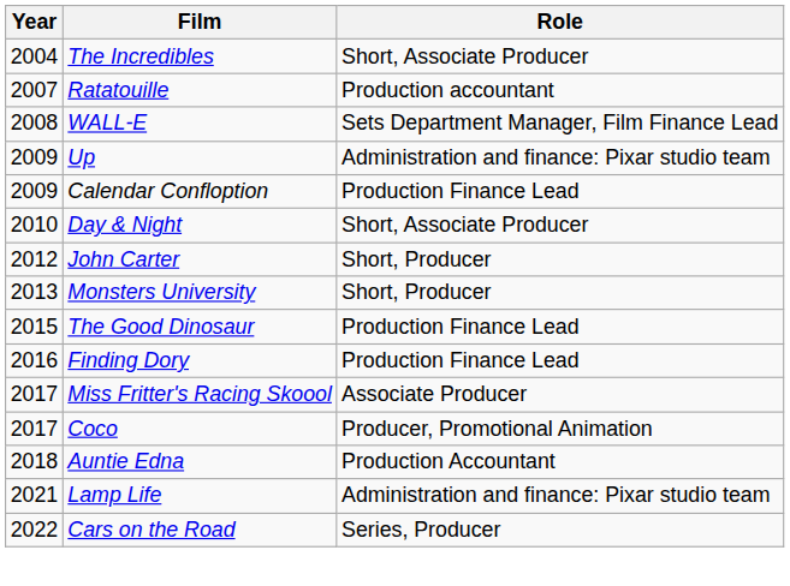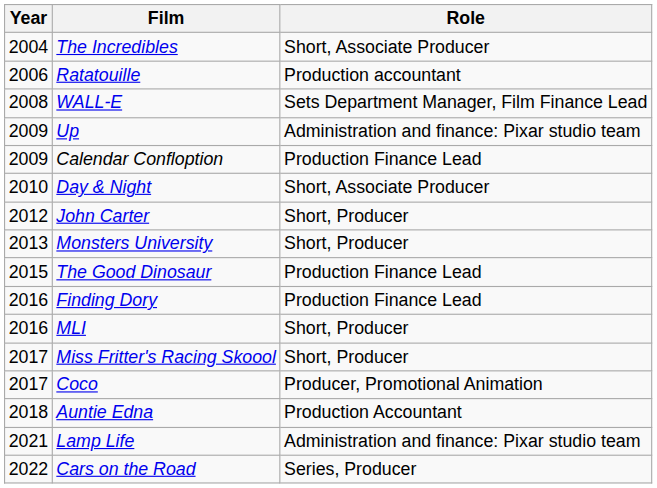 <table class="wikitable">
 <tr>
 <th>Year</th>
 <th>Film</th>
 <th>Role</th>
 </tr>
 <tr>
 <td>2004</td>
 <td><em><a href='#'>The Incredibles</a></em></td>
 <td>Short, Associate Producer</td>
 </tr>
 <tr>
-<td>2007</td>
+<td>2006</td>
 <td><em><a href='#'>Ratatouille</a></em></td>
 <td>Production accountant</td>
 </tr>
 <tr>
 <td>2008</td>
 <td><em><a href='#'>WALL-E</a></em></td>
 <td>Sets Department Manager, Film Finance Lead</td>
 </tr>
 <tr>
 <td>2009</td>
 <td><em><a href='#'>Up</a></em></td>
 <td>Administration and finance: Pixar studio team</td>
 </tr>
 <tr>
 <td>2009</td>
 <td><em>Calendar Confloption</em></td>
 <td>Production Finance Lead</td>
 </tr>
 <tr>
 <td>2010</td>
 <td><em><a href='#'>Day & Night</a></em></td>
 <td>Short, Associate Producer</td>
 </tr>
 <tr>
 <td>2012</td>
 <td><em><a href='#'>John Carter</a></em></td>
 <td>Short, Producer</td>
 </tr>
 <tr>
 <td>2013</td>
 <td><em><a href='#'>Monsters University</a></em></td>
 <td>Short, Producer</td>
 </tr>
 <tr>
 <td>2015</td>
 <td><em><a href='#'>The Good Dinosaur</a></em></td>
 <td>Production Finance Lead</td>
 </tr>
 <tr>
 <td>2016</td>
 <td><em><a href='#'>Finding Dory</a></em></td>
 <td>Production Finance Lead</td>
 </tr>
 <tr>
+<td>2016</td>
+<td><em><a href='#'>MLI</a></em></td>
+<td>Short, Producer</td>
+</tr>
+<tr>
 <td>2017</td>
 <td><em><a href='#'>Miss Fritter's Racing Skoool</a></em></td>
-<td>Associate Producer</td>
+<td>Short, Producer</td>
 </tr>
 <tr>
 <td>2017</td>
 <td><em><a href='#'>Coco</a></em></td>
 <td>Producer, Promotional Animation</td>
 </tr>
 <tr>
 <td>2018</td>
 <td><em><a href='#'>Auntie Edna</a></em></td>
 <td>Production Accountant</td>
 </tr>
 <tr>
 <td>2021</td>
 <td><em><a href='#'>Lamp Life</a></em></td>
 <td>Administration and finance: Pixar studio team</td>
 </tr>
 <tr>
 <td>2022</td>
 <td><em><a href='#'>Cars on the Road</a></em></td>
 <td>Series, Producer</td>
 </tr>
 </table>
